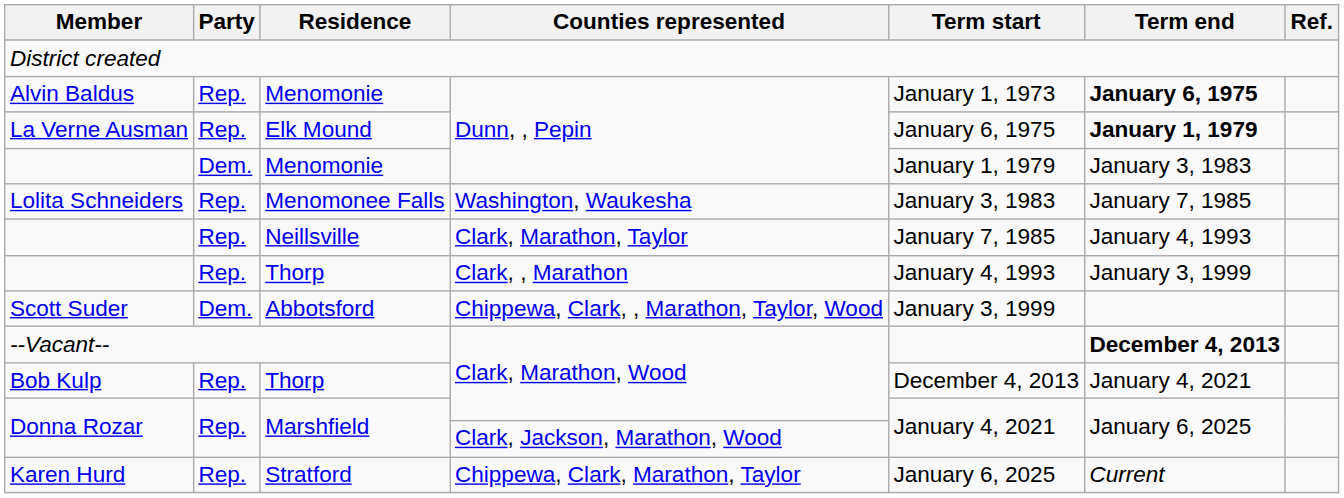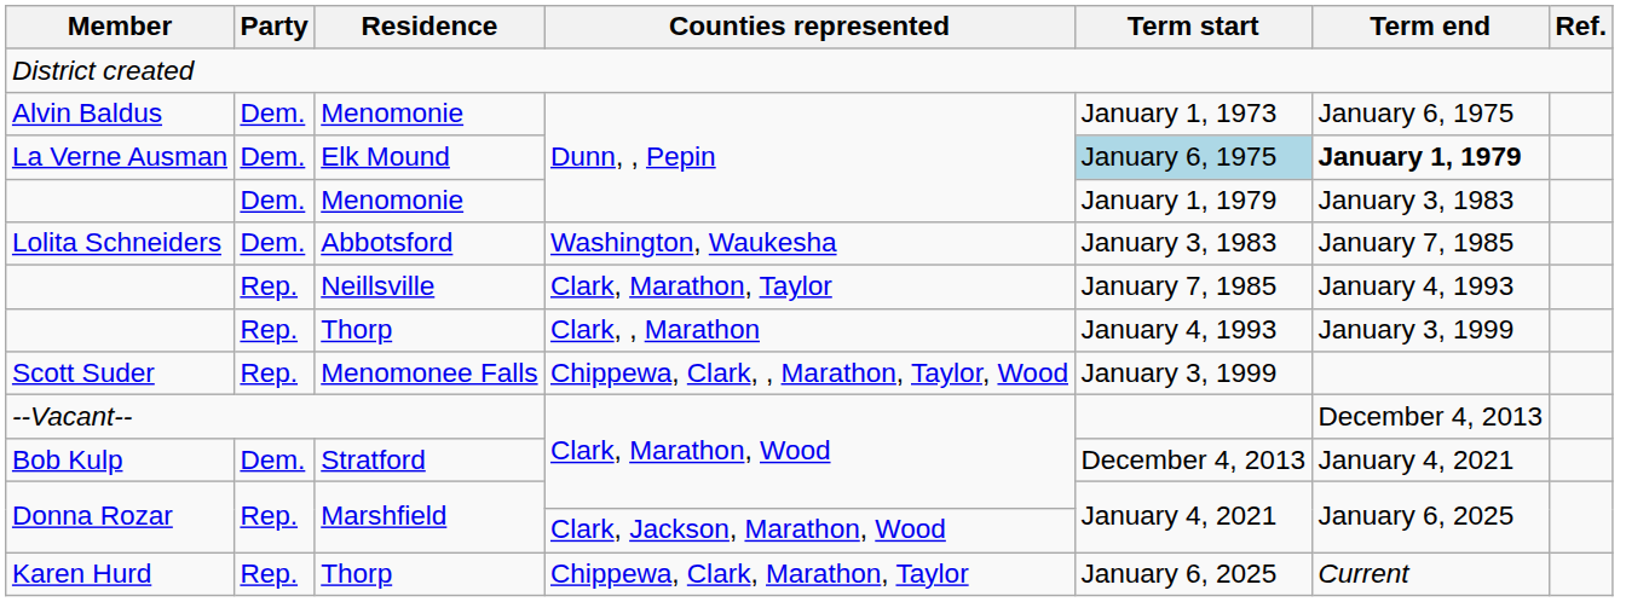 <table class="wikitable">
 <tr>
 <th>Member</th>
 <th>Party</th>
 <th>Residence</th>
 <th>Counties represented</th>
 <th>Term start</th>
 <th>Term end</th>
 <th>Ref.</th>
 </tr>
 <tr>
 <td colspan="7"><em>District created</em></td>
 </tr>
 <tr>
 <td><a href='#'>Alvin Baldus</a></td>
-<td><a href='#'>Rep.</a></td>
+<td><a href='#'>Dem.</a></td>
 <td><a href='#'>Menomonie</a></td>
 <td rowspan="3"><a href='#'>Dunn</a>, , <a href='#'>Pepin</a></td>
 <td>January 1, 1973</td>
-<td><strong>January 6, 1975</strong></td>
+<td>January 6, 1975</td>
 <td></td>
 </tr>
 <tr>
 <td><a href='#'>La Verne Ausman</a></td>
-<td><a href='#'>Rep.</a></td>
+<td><a href='#'>Dem.</a></td>
 <td><a href='#'>Elk Mound</a></td>
-<td>January 6, 1975</td>
+<td style="background: lightblue;">January 6, 1975</td>
 <td><strong>January 1, 1979</strong></td>
 <td></td>
 </tr>
 <tr>
 <td></td>
 <td><a href='#'>Dem.</a></td>
 <td><a href='#'>Menomonie</a></td>
 <td>January 1, 1979</td>
 <td>January 3, 1983</td>
 <td></td>
 </tr>
 <tr>
 <td><a href='#'>Lolita Schneiders</a></td>
-<td><a href='#'>Rep.</a></td>
-<td><a href='#'>Menomonee Falls</a></td>
+<td><a href='#'>Dem.</a></td>
+<td><a href='#'>Abbotsford</a></td>
 <td><a href='#'>Washington</a>, <a href='#'>Waukesha</a></td>
 <td>January 3, 1983</td>
 <td>January 7, 1985</td>
 <td></td>
 </tr>
 <tr>
 <td></td>
 <td><a href='#'>Rep.</a></td>
 <td><a href='#'>Neillsville</a></td>
 <td><a href='#'>Clark</a>, <a href='#'>Marathon</a>, <a href='#'>Taylor</a></td>
 <td>January 7, 1985</td>
 <td>January 4, 1993</td>
 <td></td>
 </tr>
 <tr>
 <td></td>
 <td><a href='#'>Rep.</a></td>
 <td><a href='#'>Thorp</a></td>
 <td><a href='#'>Clark</a>, , <a href='#'>Marathon</a></td>
 <td>January 4, 1993</td>
 <td>January 3, 1999</td>
 <td></td>
 </tr>
 <tr>
 <td><a href='#'>Scott Suder</a></td>
-<td><a href='#'>Dem.</a></td>
-<td><a href='#'>Abbotsford</a></td>
+<td><a href='#'>Rep.</a></td>
+<td><a href='#'>Menomonee Falls</a></td>
 <td><a href='#'>Chippewa</a>, <a href='#'>Clark</a>, , <a href='#'>Marathon</a>, <a href='#'>Taylor</a>, <a href='#'>Wood</a></td>
 <td>January 3, 1999</td>
 <td></td>
 <td></td>
 </tr>
 <tr>
 <td colspan="3"><em>--Vacant--</em></td>
 <td rowspan="3"><a href='#'>Clark</a>, <a href='#'>Marathon</a>, <a href='#'>Wood</a></td>
 <td></td>
-<td><strong>December 4, 2013</strong></td>
+<td>December 4, 2013</td>
 <td></td>
 </tr>
 <tr>
 <td><a href='#'>Bob Kulp</a></td>
-<td><a href='#'>Rep.</a></td>
-<td><a href='#'>Thorp</a></td>
+<td><a href='#'>Dem.</a></td>
+<td><a href='#'>Stratford</a></td>
 <td>December 4, 2013</td>
 <td>January 4, 2021</td>
 <td></td>
 </tr>
 <tr style="height:1em">
 <td rowspan="2"><a href='#'>Donna Rozar</a></td>
 <td rowspan="2" ><a href='#'>Rep.</a></td>
 <td rowspan="2"><a href='#'>Marshfield</a></td>
 <td rowspan="2">January 4, 2021</td>
 <td rowspan="2">January 6, 2025</td>
 <td rowspan="2"></td>
 </tr>
 <tr>
 <td><a href='#'>Clark</a>, <a href='#'>Jackson</a>, <a href='#'>Marathon</a>, <a href='#'>Wood</a></td>
 </tr>
 <tr>
 <td><a href='#'>Karen Hurd</a></td>
 <td><a href='#'>Rep.</a></td>
-<td><a href='#'>Stratford</a></td>
+<td><a href='#'>Thorp</a></td>
 <td><a href='#'>Chippewa</a>, <a href='#'>Clark</a>, <a href='#'>Marathon</a>, <a href='#'>Taylor</a></td>
 <td>January 6, 2025</td>
 <td><em>Current</em></td>
 <td></td>
 </tr>
 </table>
